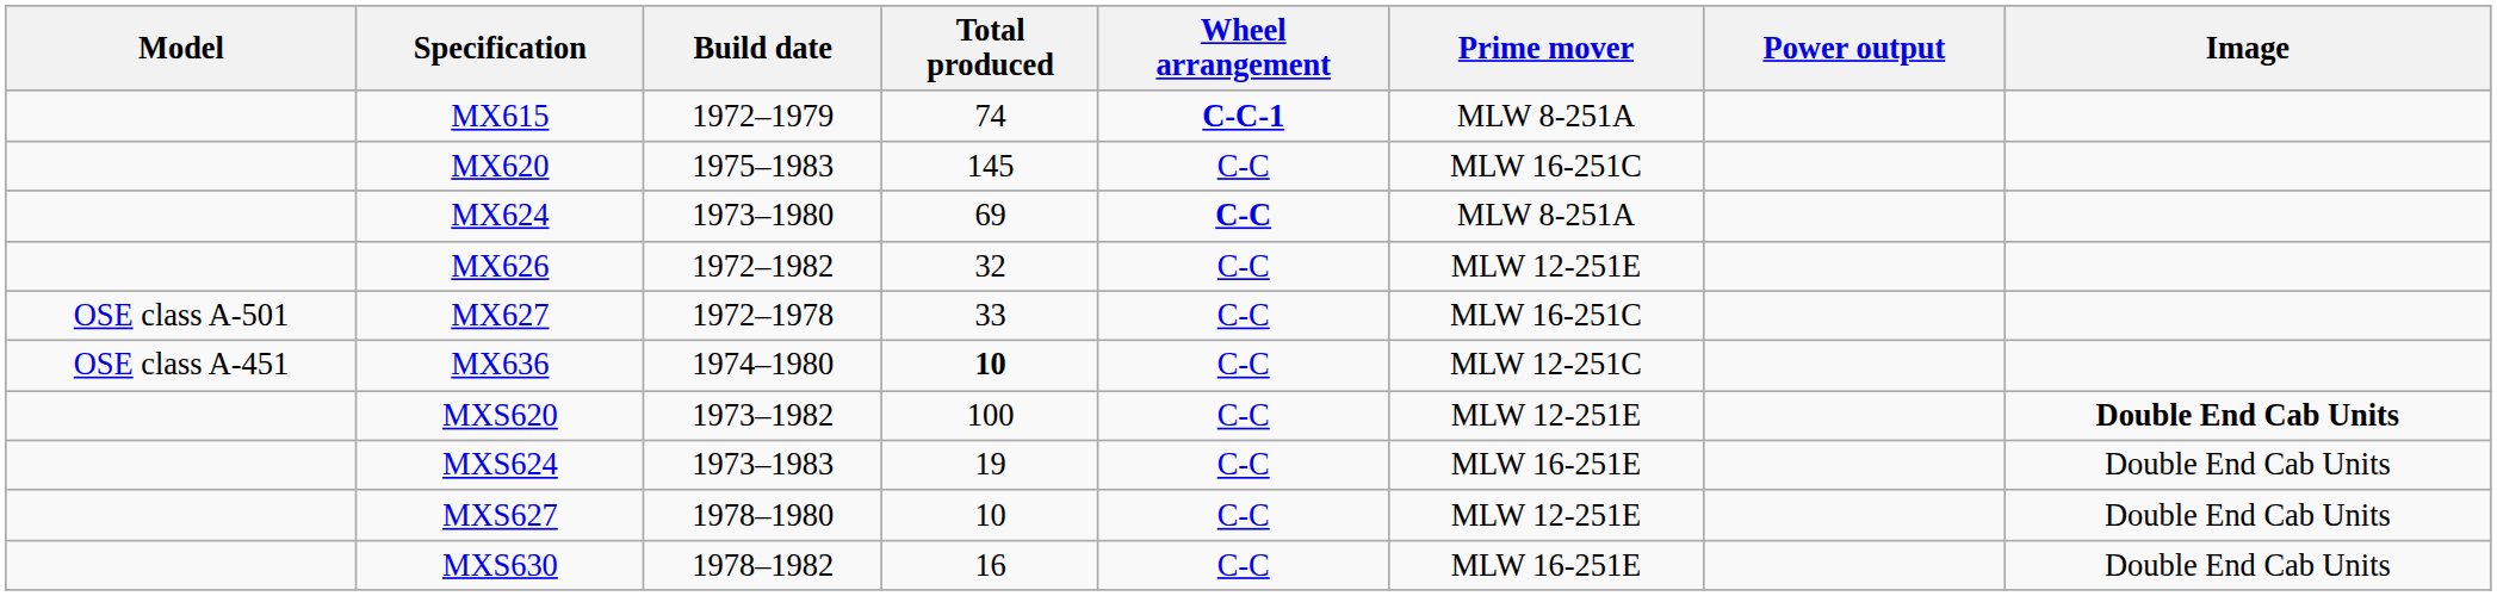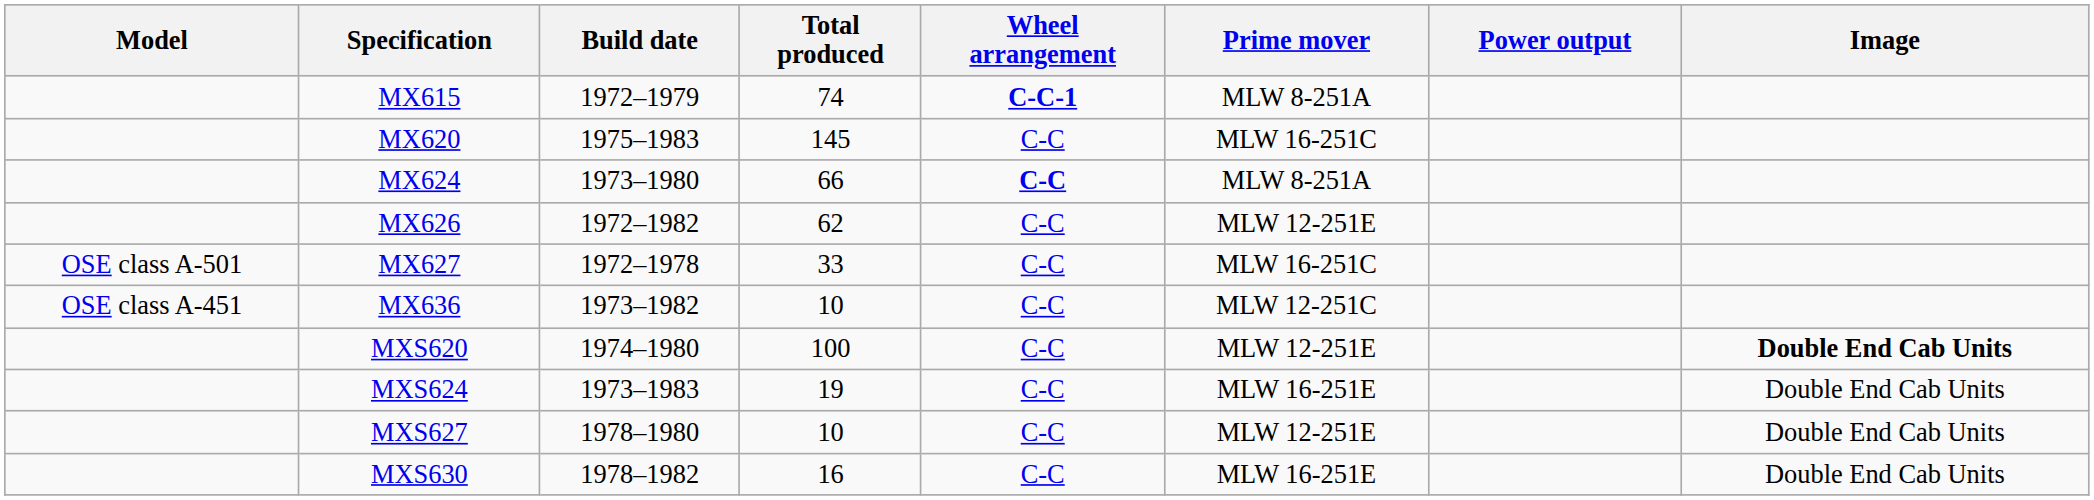 <table class="wikitable sortable" style="width: 100%">
 <tr>
 <th>Model</th>
 <th>Specification</th>
 <th>Build date</th>
 <th>Total<br>produced</th>
 <th><a href='#'>Wheel<br>arrangement</a></th>
 <th><a href='#'>Prime mover</a></th>
 <th><a href='#'>Power output</a></th>
 <th class="unsortable">Image</th>
 </tr>
 <tr style=text-align:center>
 <td></td>
 <td><a href='#'>MX615</a></td>
 <td>1972–1979</td>
 <td>74</td>
 <td><strong><a href='#'>C-C-1</a></strong></td>
 <td>MLW 8-251A</td>
 <td></td>
 <td></td>
 </tr>
 <tr style=text-align:center>
 <td></td>
 <td><a href='#'>MX620</a></td>
 <td>1975–1983</td>
 <td>145</td>
 <td><a href='#'>C-C</a></td>
 <td>MLW 16-251C</td>
 <td></td>
 <td></td>
 </tr>
 <tr style=text-align:center>
 <td></td>
 <td><a href='#'>MX624</a></td>
 <td>1973–1980</td>
-<td>69</td>
+<td>66</td>
 <td><strong><a href='#'>C-C</a></strong></td>
 <td>MLW 8-251A</td>
 <td></td>
 <td></td>
 </tr>
 <tr style=text-align:center>
 <td></td>
 <td><a href='#'>MX626</a></td>
 <td>1972–1982</td>
-<td>32</td>
+<td>62</td>
 <td><a href='#'>C-C</a></td>
 <td>MLW 12-251E</td>
 <td></td>
 <td></td>
 </tr>
 <tr style=text-align:center>
 <td><a href='#'>OSE</a> class A-501</td>
 <td><a href='#'>MX627</a></td>
 <td>1972–1978</td>
 <td>33</td>
 <td><a href='#'>C-C</a></td>
 <td>MLW 16-251C</td>
 <td></td>
 <td></td>
 </tr>
 <tr style=text-align:center>
 <td><a href='#'>OSE</a> class A-451</td>
 <td><a href='#'>MX636</a></td>
-<td>1974–1980</td>
-<td><strong>10</strong></td>
+<td>1973–1982</td>
+<td>10</td>
 <td><a href='#'>C-C</a></td>
 <td>MLW 12-251C</td>
 <td></td>
 <td></td>
 </tr>
 <tr style=text-align:center>
 <td></td>
 <td><a href='#'>MXS620</a></td>
-<td>1973–1982</td>
+<td>1974–1980</td>
 <td>100</td>
 <td><a href='#'>C-C</a></td>
 <td>MLW 12-251E</td>
 <td></td>
 <td><strong>Double End Cab Units</strong></td>
 </tr>
 <tr style=text-align:center>
 <td></td>
 <td><a href='#'>MXS624</a></td>
 <td>1973–1983</td>
 <td>19</td>
 <td><a href='#'>C-C</a></td>
 <td>MLW 16-251E</td>
 <td></td>
 <td>Double End Cab Units</td>
 </tr>
 <tr style=text-align:center>
 <td></td>
 <td><a href='#'>MXS627</a></td>
 <td>1978–1980</td>
 <td>10</td>
 <td><a href='#'>C-C</a></td>
 <td>MLW 12-251E</td>
 <td></td>
 <td>Double End Cab Units</td>
 </tr>
 <tr style=text-align:center>
 <td></td>
 <td><a href='#'>MXS630</a></td>
 <td>1978–1982</td>
 <td>16</td>
 <td><a href='#'>C-C</a></td>
 <td>MLW 16-251E</td>
 <td></td>
 <td>Double End Cab Units</td>
 </tr>
 </table>
